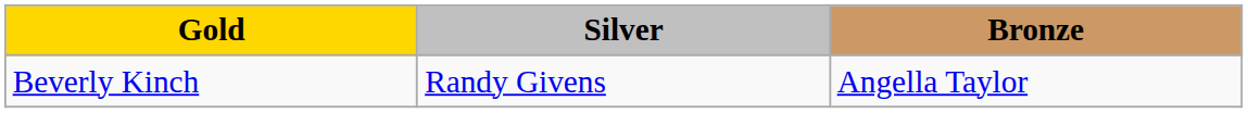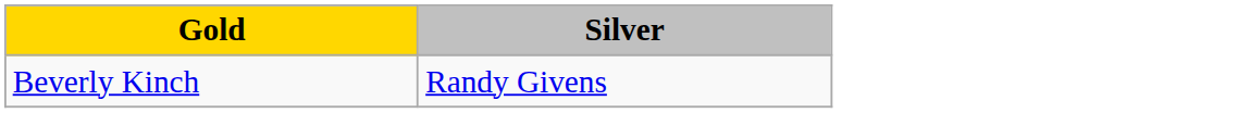 <table class="wikitable" style="text-align:left">
 <tr align="center">
 <td width=200 bgcolor=gold><strong>Gold</strong></td>
 <td width=200 bgcolor=silver><strong>Silver</strong></td>
-<td width=200 bgcolor=CC9966><strong>Bronze</strong></td>
 </tr>
 <tr>
 <td><a href='#'>Beverly Kinch</a><br><em></em></td>
 <td><a href='#'>Randy Givens</a><br><em></em></td>
-<td><a href='#'>Angella Taylor</a><br><em></em></td>
 </tr>
 </table>
